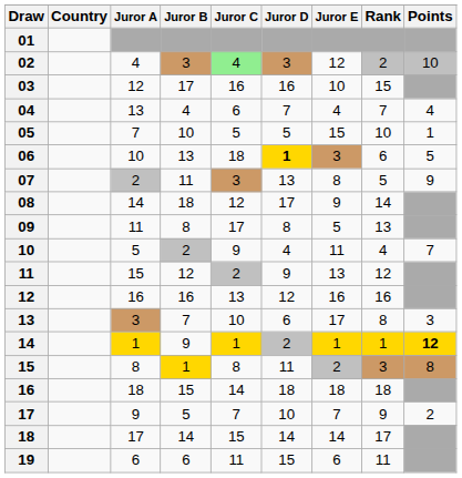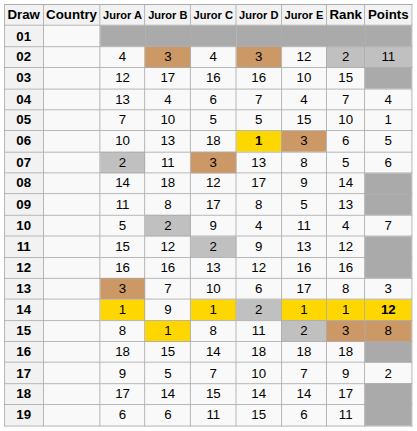 <table class="sortable wikitable collapsible plainrowheaders" style="text-align:center;">
 <tr>
 </tr>
 <tr>
 <th scope="col">Draw</th>
 <th scope="col">Country</th>
 <th scope="col"><small>Juror A</small></th>
 <th scope="col"><small>Juror B</small></th>
 <th scope="col"><small>Juror C</small></th>
 <th scope="col"><small>Juror D</small></th>
 <th scope="col"><small>Juror E</small></th>
 <th scope="col">Rank</th>
 <th scope="col">Points</th>
 </tr>
 <tr class="sortbottom">
 <th scope="row" style="text-align:center;">01</th>
 <td style="text-align:left;"></td>
 <td style="background:#AAAAAA;"></td>
 <td style="background:#AAAAAA;"></td>
 <td style="background:#AAAAAA;"></td>
 <td style="background:#AAAAAA;"></td>
 <td style="background:#AAAAAA;"></td>
 <td style="background:#AAAAAA;"></td>
 <td style="background:#AAAAAA;"></td>
 </tr>
 <tr>
 <th scope="row" style="text-align:center;">02</th>
 <td style="text-align:left;"></td>
 <td>4</td>
 <td style="background:#CC9966;">3</td>
-<td style="background: lightgreen;">4</td>
+<td>4</td>
 <td style="background:#CC9966;">3</td>
 <td>12</td>
 <td style="background:silver;">2</td>
-<td style="background:silver;">10</td>
+<td style="background:silver;">11</td>
 </tr>
 <tr>
 <th scope="row" style="text-align:center;">03</th>
 <td style="text-align:left;"></td>
 <td>12</td>
 <td>17</td>
 <td>16</td>
 <td>16</td>
 <td>10</td>
 <td>15</td>
 <td style="background:#AAAAAA;"></td>
 </tr>
 <tr>
 <th scope="row" style="text-align:center;">04</th>
 <td style="text-align:left;"></td>
 <td>13</td>
 <td>4</td>
 <td>6</td>
 <td>7</td>
 <td>4</td>
 <td>7</td>
 <td>4</td>
 </tr>
 <tr>
 <th scope="row" style="text-align:center;">05</th>
 <td style="text-align:left;"></td>
 <td>7</td>
 <td>10</td>
 <td>5</td>
 <td>5</td>
 <td>15</td>
 <td>10</td>
 <td>1</td>
 </tr>
 <tr>
 <th scope="row" style="text-align:center;">06</th>
 <td style="text-align:left;"></td>
 <td>10</td>
 <td>13</td>
 <td>18</td>
 <td style="background:gold;"><strong>1</strong></td>
 <td style="background:#CC9966;">3</td>
 <td>6</td>
 <td>5</td>
 </tr>
 <tr>
 <th scope="row" style="text-align:center;">07</th>
 <td style="text-align:left;"></td>
 <td style="background:silver;">2</td>
 <td>11</td>
 <td style="background:#CC9966;">3</td>
 <td>13</td>
 <td>8</td>
 <td>5</td>
-<td>9</td>
+<td>6</td>
 </tr>
 <tr>
 <th scope="row" style="text-align:center;">08</th>
 <td style="text-align:left;"></td>
 <td>14</td>
 <td>18</td>
 <td>12</td>
 <td>17</td>
 <td>9</td>
 <td>14</td>
 <td style="background:#AAAAAA;"></td>
 </tr>
 <tr>
 <th scope="row" style="text-align:center;">09</th>
 <td style="text-align:left;"></td>
 <td>11</td>
 <td>8</td>
 <td>17</td>
 <td>8</td>
 <td>5</td>
 <td>13</td>
 <td style="background:#AAAAAA;"></td>
 </tr>
 <tr>
 <th scope="row" style="text-align:center;">10</th>
 <td style="text-align:left;"></td>
 <td>5</td>
 <td style="background:silver;">2</td>
 <td>9</td>
 <td>4</td>
 <td>11</td>
 <td>4</td>
 <td>7</td>
 </tr>
 <tr>
 <th scope="row" style="text-align:center;">11</th>
 <td style="text-align:left;"></td>
 <td>15</td>
 <td>12</td>
 <td style="background:silver;">2</td>
 <td>9</td>
 <td>13</td>
 <td>12</td>
 <td style="background:#AAAAAA;"></td>
 </tr>
 <tr>
 <th scope="row" style="text-align:center;">12</th>
 <td style="text-align:left;"></td>
 <td>16</td>
 <td>16</td>
 <td>13</td>
 <td>12</td>
 <td>16</td>
 <td>16</td>
 <td style="background:#AAAAAA;"></td>
 </tr>
 <tr>
 <th scope="row" style="text-align:center;">13</th>
 <td style="text-align:left;"></td>
 <td style="background:#CC9966;">3</td>
 <td>7</td>
 <td>10</td>
 <td>6</td>
 <td>17</td>
 <td>8</td>
 <td>3</td>
 </tr>
 <tr>
 <th scope="row" style="text-align:center;">14</th>
 <td style="text-align:left;"></td>
 <td style="background:gold;">1</td>
 <td>9</td>
 <td style="background:gold;">1</td>
 <td style="background:silver;">2</td>
 <td style="background:gold;">1</td>
 <td style="background:gold;">1</td>
 <td style="background:gold;"><strong>12</strong></td>
 </tr>
 <tr>
 <th scope="row" style="text-align:center;">15</th>
 <td style="text-align:left;"></td>
 <td>8</td>
 <td style="background:gold;">1</td>
 <td>8</td>
 <td>11</td>
 <td style="background:silver;">2</td>
 <td style="background:#CC9966;">3</td>
 <td style="background:#CC9966;">8</td>
 </tr>
 <tr>
 <th scope="row" style="text-align:center;">16</th>
 <td style="text-align:left;"></td>
 <td>18</td>
 <td>15</td>
 <td>14</td>
 <td>18</td>
 <td>18</td>
 <td>18</td>
 <td style="background:#AAAAAA;"></td>
 </tr>
 <tr>
 <th scope="row" style="text-align:center;">17</th>
 <td style="text-align:left;"></td>
 <td>9</td>
 <td>5</td>
 <td>7</td>
 <td>10</td>
 <td>7</td>
 <td>9</td>
 <td>2</td>
 </tr>
 <tr>
 <th scope="row" style="text-align:center;">18</th>
 <td style="text-align:left;"></td>
 <td>17</td>
 <td>14</td>
 <td>15</td>
 <td>14</td>
 <td>14</td>
 <td>17</td>
 <td style="background:#AAAAAA;"></td>
 </tr>
 <tr>
 <th scope="row" style="text-align:center;">19</th>
 <td style="text-align:left;"></td>
 <td>6</td>
 <td>6</td>
 <td>11</td>
 <td>15</td>
 <td>6</td>
 <td>11</td>
 <td style="background:#AAAAAA;"></td>
 </tr>
 </table>
